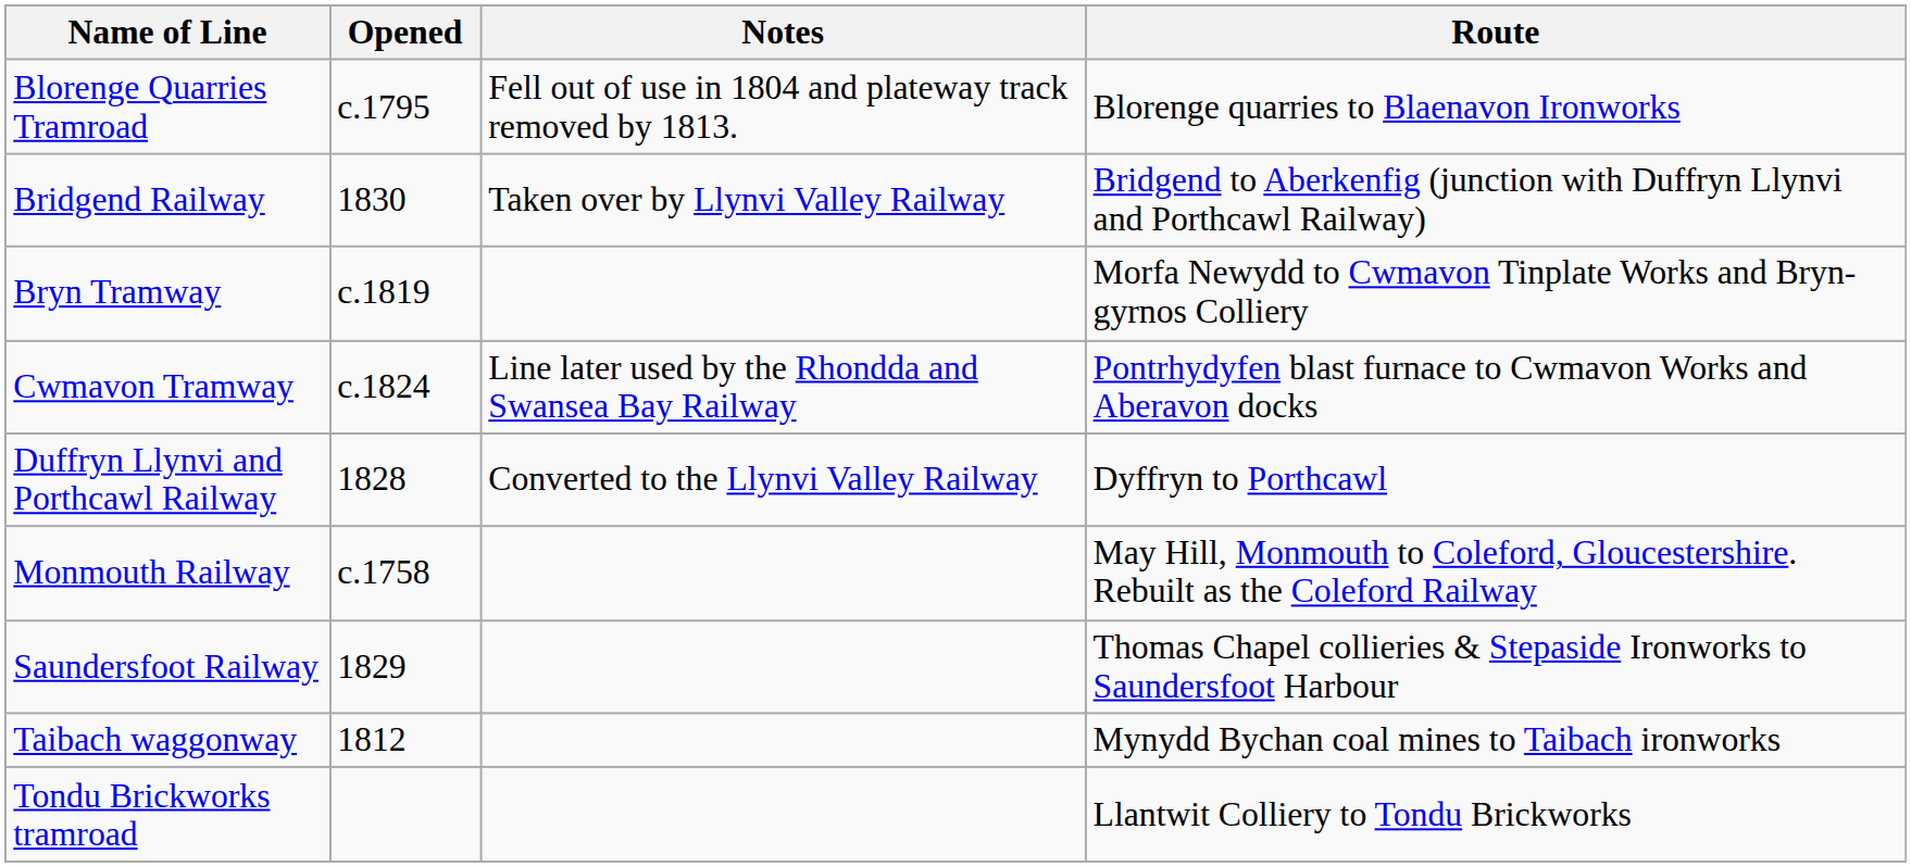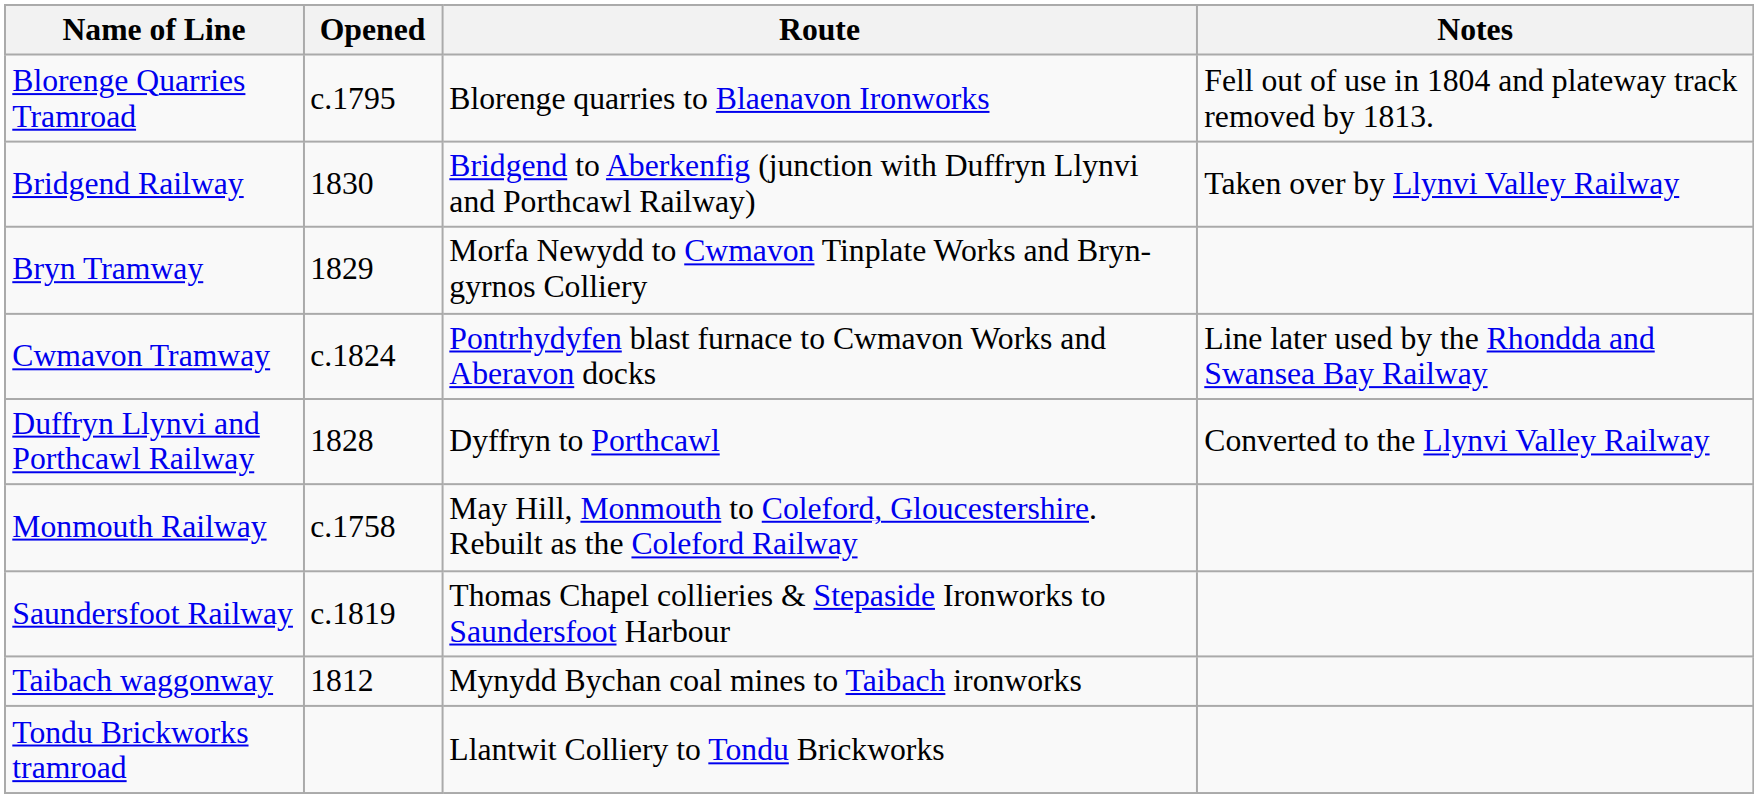 <table class="wikitable" width="100%">
 <tr>
 <th width="15%">Name of Line</th>
 <th width="7%">Opened</th>
+<th width="38%">Route</th>
 <th width="28%">Notes</th>
-<th width="38%">Route</th>
 </tr>
 <tr>
 <td><a href='#'>Blorenge Quarries Tramroad</a></td>
 <td>c.1795</td>
+<td>Blorenge quarries to <a href='#'>Blaenavon Ironworks</a></td>
 <td>Fell out of use in 1804 and plateway track removed by 1813.</td>
-<td>Blorenge quarries to <a href='#'>Blaenavon Ironworks</a></td>
 </tr>
 <tr>
 <td><a href='#'>Bridgend Railway</a></td>
 <td>1830</td>
+<td><a href='#'>Bridgend</a> to <a href='#'>Aberkenfig</a> (junction with Duffryn Llynvi and Porthcawl Railway)</td>
 <td>Taken over by <a href='#'>Llynvi Valley Railway</a></td>
-<td><a href='#'>Bridgend</a> to <a href='#'>Aberkenfig</a> (junction with Duffryn Llynvi and Porthcawl Railway)</td>
 </tr>
 <tr>
 <td><a href='#'>Bryn Tramway</a></td>
-<td>c.1819</td>
+<td>1829</td>
+<td>Morfa Newydd to <a href='#'>Cwmavon</a> Tinplate Works and Bryn-gyrnos Colliery</td>
 <td> </td>
-<td>Morfa Newydd to <a href='#'>Cwmavon</a> Tinplate Works and Bryn-gyrnos Colliery</td>
 </tr>
 <tr>
 <td><a href='#'>Cwmavon Tramway</a></td>
 <td>c.1824</td>
+<td><a href='#'>Pontrhydyfen</a> blast furnace to Cwmavon Works and <a href='#'>Aberavon</a> docks</td>
 <td>Line later used by the <a href='#'>Rhondda and Swansea Bay Railway</a></td>
-<td><a href='#'>Pontrhydyfen</a> blast furnace to Cwmavon Works and <a href='#'>Aberavon</a> docks</td>
 </tr>
 <tr>
 <td><a href='#'>Duffryn Llynvi and Porthcawl Railway</a></td>
 <td>1828</td>
+<td>Dyffryn to <a href='#'>Porthcawl</a></td>
 <td>Converted to the <a href='#'>Llynvi Valley Railway</a></td>
-<td>Dyffryn to <a href='#'>Porthcawl</a></td>
 </tr>
 <tr>
 <td><a href='#'>Monmouth Railway</a></td>
 <td>c.1758</td>
+<td>May Hill, <a href='#'>Monmouth</a> to <a href='#'>Coleford, Gloucestershire</a>. Rebuilt as the <a href='#'>Coleford Railway</a></td>
 <td> </td>
-<td>May Hill, <a href='#'>Monmouth</a> to <a href='#'>Coleford, Gloucestershire</a>. Rebuilt as the <a href='#'>Coleford Railway</a></td>
 </tr>
 <tr>
 <td><a href='#'>Saundersfoot Railway</a></td>
-<td>1829</td>
+<td>c.1819</td>
+<td>Thomas Chapel collieries & <a href='#'>Stepaside</a> Ironworks to <a href='#'>Saundersfoot</a> Harbour</td>
 <td> </td>
-<td>Thomas Chapel collieries & <a href='#'>Stepaside</a> Ironworks to <a href='#'>Saundersfoot</a> Harbour</td>
 </tr>
 <tr>
 <td><a href='#'>Taibach waggonway</a></td>
 <td>1812</td>
+<td>Mynydd Bychan coal mines to <a href='#'>Taibach</a> ironworks</td>
 <td> </td>
-<td>Mynydd Bychan coal mines to <a href='#'>Taibach</a> ironworks</td>
 </tr>
 <tr>
 <td><a href='#'>Tondu Brickworks tramroad</a></td>
 <td> </td>
+<td>Llantwit Colliery to <a href='#'>Tondu</a> Brickworks</td>
 <td> </td>
-<td>Llantwit Colliery to <a href='#'>Tondu</a> Brickworks</td>
 </tr>
 </table>
